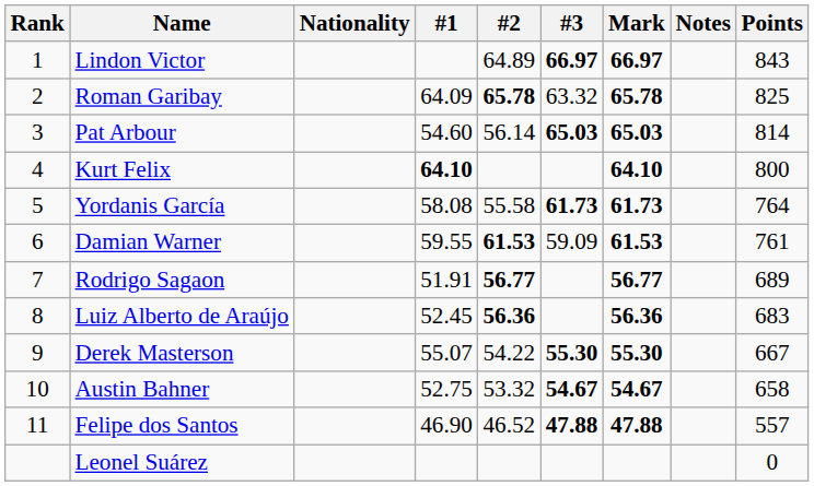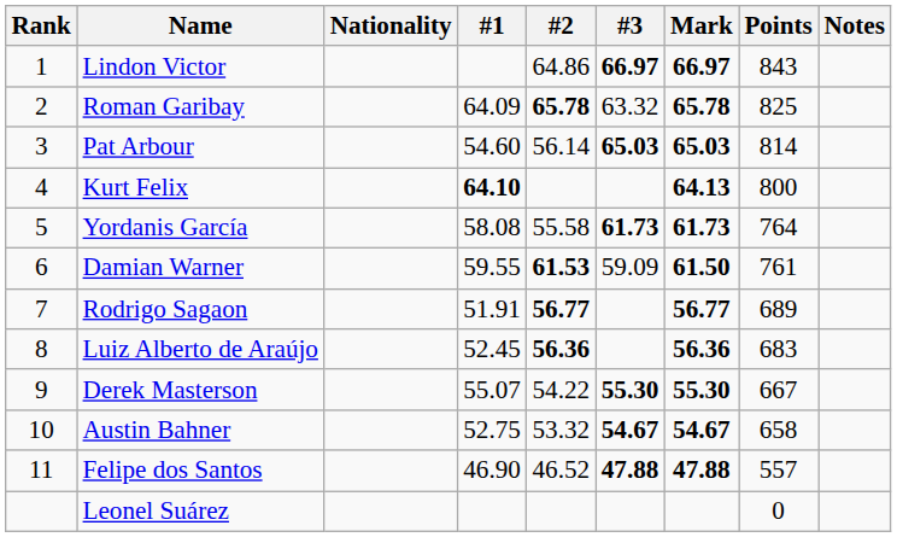 <table class="wikitable sortable" style="text-align:center">
 <tr>
 <th>Rank</th>
 <th>Name</th>
 <th>Nationality</th>
 <th>#1</th>
 <th>#2</th>
 <th>#3</th>
 <th>Mark</th>
+<th>Points</th>
 <th>Notes</th>
-<th>Points</th>
 </tr>
 <tr>
 <td>1</td>
 <td align=left><a href='#'>Lindon Victor</a></td>
 <td align=left></td>
 <td></td>
-<td>64.89</td>
+<td>64.86</td>
 <td><strong>66.97</strong></td>
 <td><strong>66.97</strong></td>
+<td>843</td>
 <td></td>
-<td>843</td>
 </tr>
 <tr>
 <td>2</td>
 <td align=left><a href='#'>Roman Garibay</a></td>
 <td align=left></td>
 <td>64.09</td>
 <td><strong>65.78</strong></td>
 <td>63.32</td>
 <td><strong>65.78</strong></td>
+<td>825</td>
 <td></td>
-<td>825</td>
 </tr>
 <tr>
 <td>3</td>
 <td align=left><a href='#'>Pat Arbour</a></td>
 <td align=left></td>
 <td>54.60</td>
 <td>56.14</td>
 <td><strong>65.03</strong></td>
 <td><strong>65.03</strong></td>
+<td>814</td>
 <td></td>
-<td>814</td>
 </tr>
 <tr>
 <td>4</td>
 <td align=left><a href='#'>Kurt Felix</a></td>
 <td align=left></td>
 <td><strong>64.10</strong></td>
 <td></td>
 <td></td>
-<td><strong>64.10</strong></td>
+<td><strong>64.13</strong></td>
+<td>800</td>
 <td></td>
-<td>800</td>
 </tr>
 <tr>
 <td>5</td>
 <td align=left><a href='#'>Yordanis García</a></td>
 <td align=left></td>
 <td>58.08</td>
 <td>55.58</td>
 <td><strong>61.73</strong></td>
 <td><strong>61.73</strong></td>
+<td>764</td>
 <td></td>
-<td>764</td>
 </tr>
 <tr>
 <td>6</td>
 <td align=left><a href='#'>Damian Warner</a></td>
 <td align=left></td>
 <td>59.55</td>
 <td><strong>61.53</strong></td>
 <td>59.09</td>
-<td><strong>61.53</strong></td>
+<td><strong>61.50</strong></td>
+<td>761</td>
 <td></td>
-<td>761</td>
 </tr>
 <tr>
 <td>7</td>
 <td align=left><a href='#'>Rodrigo Sagaon</a></td>
 <td align=left></td>
 <td>51.91</td>
 <td><strong>56.77</strong></td>
 <td></td>
 <td><strong>56.77</strong></td>
+<td>689</td>
 <td></td>
-<td>689</td>
 </tr>
 <tr>
 <td>8</td>
 <td align=left><a href='#'>Luiz Alberto de Araújo</a></td>
 <td align=left></td>
 <td>52.45</td>
 <td><strong>56.36</strong></td>
 <td></td>
 <td><strong>56.36</strong></td>
+<td>683</td>
 <td></td>
-<td>683</td>
 </tr>
 <tr>
 <td>9</td>
 <td align=left><a href='#'>Derek Masterson</a></td>
 <td align=left></td>
 <td>55.07</td>
 <td>54.22</td>
 <td><strong>55.30</strong></td>
 <td><strong>55.30</strong></td>
+<td>667</td>
 <td></td>
-<td>667</td>
 </tr>
 <tr>
 <td>10</td>
 <td align=left><a href='#'>Austin Bahner</a></td>
 <td align=left></td>
 <td>52.75</td>
 <td>53.32</td>
 <td><strong>54.67</strong></td>
 <td><strong>54.67</strong></td>
+<td>658</td>
 <td></td>
-<td>658</td>
 </tr>
 <tr>
 <td>11</td>
 <td align=left><a href='#'>Felipe dos Santos</a></td>
 <td align=left></td>
 <td>46.90</td>
 <td>46.52</td>
 <td><strong>47.88</strong></td>
 <td><strong>47.88</strong></td>
+<td>557</td>
 <td></td>
-<td>557</td>
 </tr>
 <tr>
 <td></td>
 <td align=left><a href='#'>Leonel Suárez</a></td>
 <td align=left></td>
 <td></td>
 <td></td>
 <td></td>
 <td><strong></strong></td>
+<td>0</td>
 <td></td>
-<td>0</td>
 </tr>
 </table>
